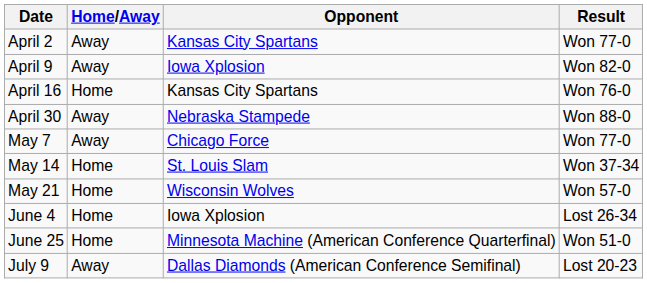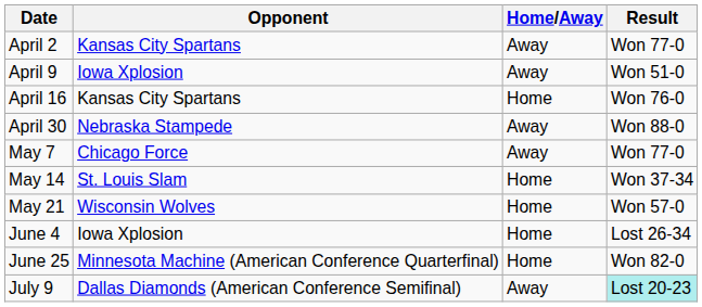 <table class="wikitable">
 <tr>
 <th>Date</th>
+<th>Opponent</th>
 <th><a href='#'>Home</a>/<a href='#'>Away</a></th>
-<th>Opponent</th>
 <th>Result</th>
 </tr>
 <tr>
 <td>April 2</td>
+<td><a href='#'>Kansas City Spartans</a></td>
 <td>Away</td>
-<td><a href='#'>Kansas City Spartans</a></td>
 <td>Won 77-0</td>
 </tr>
 <tr>
 <td>April 9</td>
+<td><a href='#'>Iowa Xplosion</a></td>
 <td>Away</td>
-<td><a href='#'>Iowa Xplosion</a></td>
-<td>Won 82-0</td>
+<td>Won 51-0</td>
 </tr>
 <tr>
 <td>April 16</td>
+<td>Kansas City Spartans</td>
 <td>Home</td>
-<td>Kansas City Spartans</td>
 <td>Won 76-0</td>
 </tr>
 <tr>
 <td>April 30</td>
+<td><a href='#'>Nebraska Stampede</a></td>
 <td>Away</td>
-<td><a href='#'>Nebraska Stampede</a></td>
 <td>Won 88-0</td>
 </tr>
 <tr>
 <td>May 7</td>
+<td><a href='#'>Chicago Force</a></td>
 <td>Away</td>
-<td><a href='#'>Chicago Force</a></td>
 <td>Won 77-0</td>
 </tr>
 <tr>
 <td>May 14</td>
+<td><a href='#'>St. Louis Slam</a></td>
 <td>Home</td>
-<td><a href='#'>St. Louis Slam</a></td>
 <td>Won 37-34</td>
 </tr>
 <tr>
 <td>May 21</td>
+<td><a href='#'>Wisconsin Wolves</a></td>
 <td>Home</td>
-<td><a href='#'>Wisconsin Wolves</a></td>
 <td>Won 57-0</td>
 </tr>
 <tr>
 <td>June 4</td>
+<td>Iowa Xplosion</td>
 <td>Home</td>
-<td>Iowa Xplosion</td>
 <td>Lost 26-34</td>
 </tr>
 <tr>
 <td>June 25</td>
+<td><a href='#'>Minnesota Machine</a> (American Conference Quarterfinal)</td>
 <td>Home</td>
-<td><a href='#'>Minnesota Machine</a> (American Conference Quarterfinal)</td>
-<td>Won 51-0</td>
+<td>Won 82-0</td>
 </tr>
 <tr>
 <td>July 9</td>
+<td><a href='#'>Dallas Diamonds</a> (American Conference Semifinal)</td>
 <td>Away</td>
-<td><a href='#'>Dallas Diamonds</a> (American Conference Semifinal)</td>
-<td>Lost 20-23</td>
+<td style="background: paleturquoise;">Lost 20-23</td>
 </tr>
 </table>
